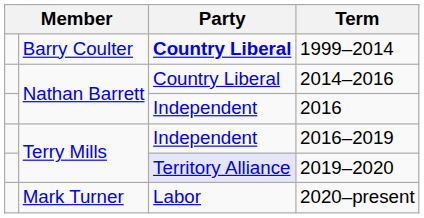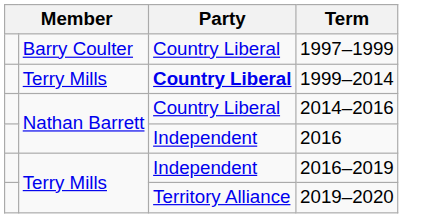 <table class="wikitable">
 <tr>
 <th colspan="2">Member</th>
 <th>Party</th>
 <th>Term</th>
 </tr>
 <tr>
 <td> </td>
 <td><a href='#'>Barry Coulter</a></td>
+<td><a href='#'>Country Liberal</a></td>
+<td>1997–1999</td>
+</tr>
+<tr>
+<td> </td>
+<td><a href='#'>Terry Mills</a></td>
 <td><strong><a href='#'>Country Liberal</a></strong></td>
 <td>1999–2014</td>
 </tr>
 <tr>
 <td> </td>
 <td rowspan = 2><a href='#'>Nathan Barrett</a></td>
 <td><a href='#'>Country Liberal</a></td>
 <td>2014–2016</td>
 </tr>
 <tr>
 <td> </td>
 <td><a href='#'>Independent</a></td>
 <td>2016</td>
 </tr>
 <tr>
 <td> </td>
 <td rowspan = 2><a href='#'>Terry Mills</a></td>
 <td><a href='#'>Independent</a></td>
 <td>2016–2019</td>
 </tr>
 <tr>
 <td> </td>
-<td style="background: lavender;"><a href='#'>Territory Alliance</a></td>
+<td><a href='#'>Territory Alliance</a></td>
 <td>2019–2020</td>
 </tr>
-<tr>
-<td> </td>
-<td><a href='#'>Mark Turner</a></td>
-<td><a href='#'>Labor</a></td>
-<td>2020–present</td>
-</tr>
 </table>
